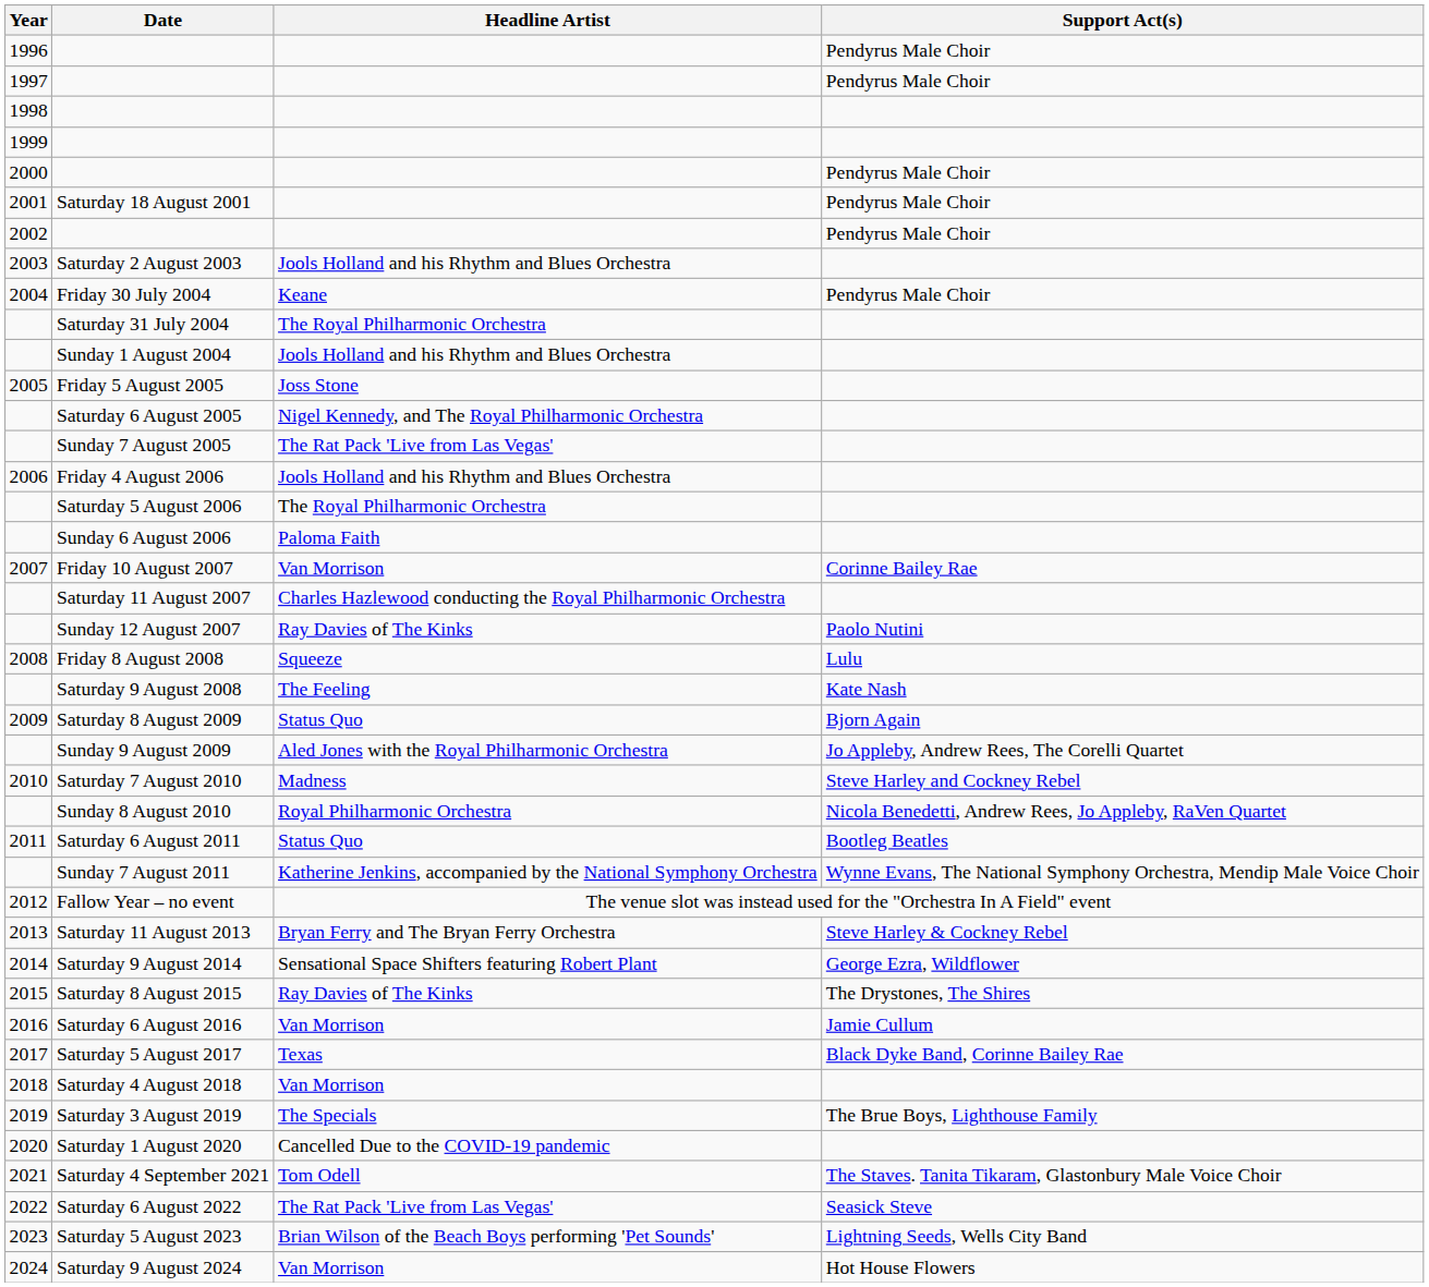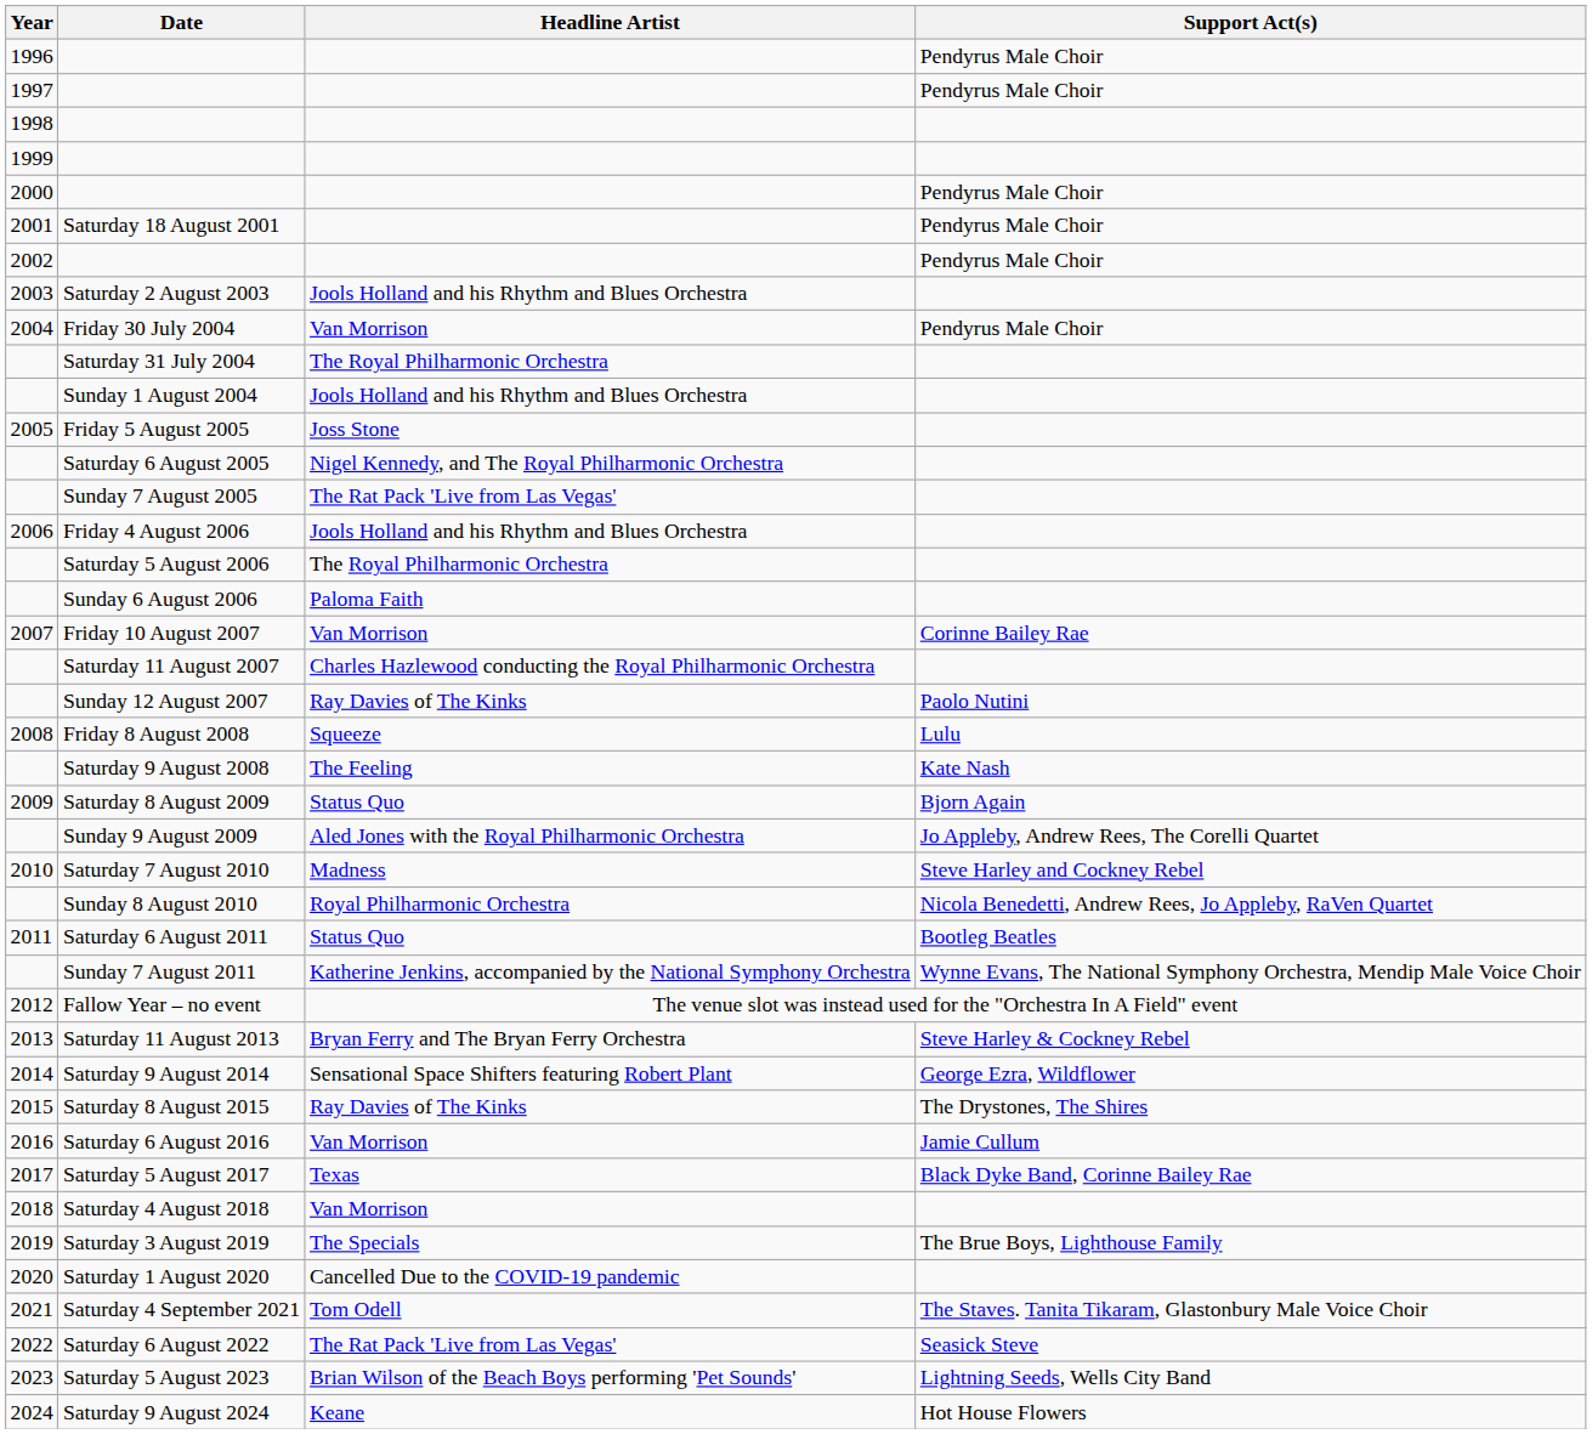 <table class="wikitable">
 <tr>
 <th>Year</th>
 <th>Date</th>
 <th>Headline Artist</th>
 <th>Support Act(s)</th>
 </tr>
 <tr>
 <td>1996</td>
 <td></td>
 <td></td>
 <td>Pendyrus Male Choir</td>
 </tr>
 <tr>
 <td>1997</td>
 <td></td>
 <td></td>
 <td>Pendyrus Male Choir</td>
 </tr>
 <tr>
 <td>1998</td>
 <td></td>
 <td></td>
 <td></td>
 </tr>
 <tr>
 <td>1999</td>
 <td></td>
 <td></td>
 <td></td>
 </tr>
 <tr>
 <td>2000</td>
 <td></td>
 <td></td>
 <td>Pendyrus Male Choir</td>
 </tr>
 <tr>
 <td>2001</td>
 <td>Saturday 18 August 2001</td>
 <td></td>
 <td>Pendyrus Male Choir</td>
 </tr>
 <tr>
 <td>2002</td>
 <td></td>
 <td></td>
 <td>Pendyrus Male Choir</td>
 </tr>
 <tr>
 <td>2003</td>
 <td>Saturday 2 August 2003</td>
 <td><a href='#'>Jools Holland</a> and his Rhythm and Blues Orchestra</td>
 <td></td>
 </tr>
 <tr>
 <td>2004</td>
 <td>Friday 30 July 2004</td>
-<td><a href='#'>Keane</a></td>
+<td><a href='#'>Van Morrison</a></td>
 <td>Pendyrus Male Choir</td>
 </tr>
 <tr>
 <td></td>
 <td>Saturday 31 July 2004</td>
 <td><a href='#'>The Royal Philharmonic Orchestra</a></td>
 <td></td>
 </tr>
 <tr>
 <td></td>
 <td>Sunday 1 August 2004</td>
 <td><a href='#'>Jools Holland</a> and his Rhythm and Blues Orchestra</td>
 <td></td>
 </tr>
 <tr>
 <td>2005</td>
 <td>Friday 5 August 2005</td>
 <td><a href='#'>Joss Stone</a></td>
 <td></td>
 </tr>
 <tr>
 <td></td>
 <td>Saturday 6 August 2005</td>
 <td><a href='#'>Nigel Kennedy</a>, and The <a href='#'>Royal Philharmonic Orchestra</a></td>
 <td></td>
 </tr>
 <tr>
 <td></td>
 <td>Sunday 7 August 2005</td>
 <td><a href='#'>The Rat Pack 'Live from Las Vegas'</a></td>
 <td></td>
 </tr>
 <tr>
 <td>2006</td>
 <td>Friday 4 August 2006</td>
 <td><a href='#'>Jools Holland</a> and his Rhythm and Blues Orchestra</td>
 <td></td>
 </tr>
 <tr>
 <td></td>
 <td>Saturday 5 August 2006</td>
 <td>The <a href='#'>Royal Philharmonic Orchestra</a></td>
 <td></td>
 </tr>
 <tr>
 <td></td>
 <td>Sunday 6 August 2006</td>
 <td><a href='#'>Paloma Faith</a></td>
 <td></td>
 </tr>
 <tr>
 <td>2007</td>
 <td>Friday 10 August 2007</td>
 <td><a href='#'>Van Morrison</a></td>
 <td><a href='#'>Corinne Bailey Rae</a></td>
 </tr>
 <tr>
 <td></td>
 <td>Saturday 11 August 2007</td>
 <td><a href='#'>Charles Hazlewood</a> conducting the <a href='#'>Royal Philharmonic Orchestra</a></td>
 <td></td>
 </tr>
 <tr>
 <td></td>
 <td>Sunday 12 August 2007</td>
 <td><a href='#'>Ray Davies</a> of <a href='#'>The Kinks</a></td>
 <td><a href='#'>Paolo Nutini</a></td>
 </tr>
 <tr>
 <td>2008</td>
 <td>Friday 8 August 2008</td>
 <td><a href='#'>Squeeze</a></td>
 <td><a href='#'>Lulu</a></td>
 </tr>
 <tr>
 <td></td>
 <td>Saturday 9 August 2008</td>
 <td><a href='#'>The Feeling</a></td>
 <td><a href='#'>Kate Nash</a></td>
 </tr>
 <tr>
 <td>2009</td>
 <td>Saturday 8 August 2009</td>
 <td><a href='#'>Status Quo</a></td>
 <td><a href='#'>Bjorn Again</a></td>
 </tr>
 <tr>
 <td></td>
 <td>Sunday 9 August 2009</td>
 <td><a href='#'>Aled Jones</a> with the <a href='#'>Royal Philharmonic Orchestra</a></td>
 <td><a href='#'>Jo Appleby</a>, Andrew Rees, The Corelli Quartet</td>
 </tr>
 <tr>
 <td>2010</td>
 <td>Saturday 7 August 2010</td>
 <td><a href='#'>Madness</a></td>
 <td><a href='#'>Steve Harley and Cockney Rebel</a></td>
 </tr>
 <tr>
 <td></td>
 <td>Sunday 8 August 2010</td>
 <td><a href='#'>Royal Philharmonic Orchestra</a></td>
 <td><a href='#'>Nicola Benedetti</a>, Andrew Rees, <a href='#'>Jo Appleby</a>, <a href='#'>RaVen Quartet</a></td>
 </tr>
 <tr>
 <td>2011</td>
 <td>Saturday 6 August 2011</td>
 <td><a href='#'>Status Quo</a></td>
 <td><a href='#'>Bootleg Beatles</a></td>
 </tr>
 <tr>
 <td></td>
 <td>Sunday 7 August 2011</td>
 <td><a href='#'>Katherine Jenkins</a>, accompanied by the <a href='#'>National Symphony Orchestra</a></td>
 <td><a href='#'>Wynne Evans</a>, The National Symphony Orchestra, Mendip Male Voice Choir</td>
 </tr>
 <tr>
 <td>2012</td>
 <td>Fallow Year – no event</td>
 <td colspan="2" style="text-align: center;">The venue slot was instead used for the "Orchestra In A Field" event</td>
 </tr>
 <tr>
 <td>2013</td>
 <td>Saturday 11 August 2013</td>
 <td><a href='#'>Bryan Ferry</a> and The Bryan Ferry Orchestra</td>
 <td><a href='#'>Steve Harley & Cockney Rebel</a></td>
 </tr>
 <tr>
 <td>2014</td>
 <td>Saturday 9 August 2014</td>
 <td>Sensational Space Shifters featuring <a href='#'>Robert Plant</a></td>
 <td><a href='#'>George Ezra</a>, <a href='#'>Wildflower</a></td>
 </tr>
 <tr>
 <td>2015</td>
 <td>Saturday 8 August 2015</td>
 <td><a href='#'>Ray Davies</a> of <a href='#'>The Kinks</a></td>
 <td>The Drystones, <a href='#'>The Shires</a></td>
 </tr>
 <tr>
 <td>2016</td>
 <td>Saturday 6 August 2016</td>
 <td><a href='#'>Van Morrison</a></td>
 <td><a href='#'>Jamie Cullum</a></td>
 </tr>
 <tr>
 <td>2017</td>
 <td>Saturday 5 August 2017</td>
 <td><a href='#'>Texas</a></td>
 <td><a href='#'>Black Dyke Band</a>, <a href='#'>Corinne Bailey Rae</a></td>
 </tr>
 <tr>
 <td>2018</td>
 <td>Saturday 4 August 2018</td>
 <td><a href='#'>Van Morrison</a></td>
 <td></td>
 </tr>
 <tr>
 <td>2019</td>
 <td>Saturday 3 August 2019</td>
 <td><a href='#'>The Specials</a></td>
 <td>The Brue Boys, <a href='#'>Lighthouse Family</a></td>
 </tr>
 <tr>
 <td>2020</td>
 <td>Saturday 1 August 2020</td>
 <td>Cancelled Due to the <a href='#'>COVID-19 pandemic</a></td>
 <td></td>
 </tr>
 <tr>
 <td>2021</td>
 <td>Saturday 4 September 2021</td>
 <td><a href='#'>Tom Odell</a></td>
 <td><a href='#'>The Staves</a>. <a href='#'>Tanita Tikaram</a>, Glastonbury Male Voice Choir</td>
 </tr>
 <tr>
 <td>2022</td>
 <td>Saturday 6 August 2022</td>
 <td><a href='#'>The Rat Pack 'Live from Las Vegas'</a></td>
 <td><a href='#'>Seasick Steve</a></td>
 </tr>
 <tr>
 <td>2023</td>
 <td>Saturday 5 August 2023</td>
 <td><a href='#'>Brian Wilson</a> of the <a href='#'>Beach Boys</a> performing '<a href='#'>Pet Sounds</a>'</td>
 <td><a href='#'>Lightning Seeds</a>, Wells City Band</td>
 </tr>
 <tr>
 <td>2024</td>
 <td>Saturday 9 August 2024</td>
-<td><a href='#'>Van Morrison</a></td>
+<td><a href='#'>Keane</a></td>
 <td>Hot House Flowers</td>
 </tr>
 </table>
